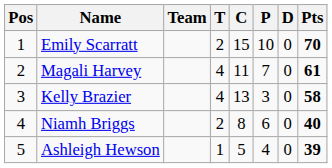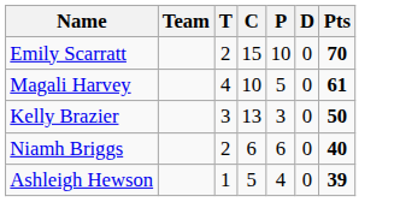 <table class="wikitable" style="text-align:center">
 <tr>
-<th>Pos</th>
 <th>Name</th>
 <th>Team</th>
 <th>T</th>
 <th>C</th>
 <th>P</th>
 <th>D</th>
 <th>Pts</th>
 </tr>
 <tr>
-<td>1</td>
 <td align="left"><a href='#'>Emily Scarratt</a></td>
 <td align="left"></td>
 <td>2</td>
 <td>15</td>
 <td>10</td>
 <td>0</td>
 <td><strong>70</strong></td>
 </tr>
 <tr>
-<td>2</td>
 <td align="left"><a href='#'>Magali Harvey</a></td>
 <td align="left"></td>
 <td>4</td>
-<td>11</td>
-<td>7</td>
+<td>10</td>
+<td>5</td>
 <td>0</td>
 <td><strong>61</strong></td>
 </tr>
 <tr>
-<td>3</td>
 <td align="left"><a href='#'>Kelly Brazier</a></td>
 <td align="left"></td>
-<td>4</td>
+<td>3</td>
 <td>13</td>
 <td>3</td>
 <td>0</td>
-<td><strong>58</strong></td>
+<td><strong>50</strong></td>
 </tr>
 <tr>
-<td>4</td>
 <td align="left"><a href='#'>Niamh Briggs</a></td>
 <td align="left"></td>
 <td>2</td>
-<td>8</td>
+<td>6</td>
 <td>6</td>
 <td>0</td>
 <td><strong>40</strong></td>
 </tr>
 <tr>
-<td>5</td>
 <td align="left"><a href='#'>Ashleigh Hewson</a></td>
 <td align="left"></td>
 <td>1</td>
 <td>5</td>
 <td>4</td>
 <td>0</td>
 <td><strong>39</strong></td>
 </tr>
 </table>
